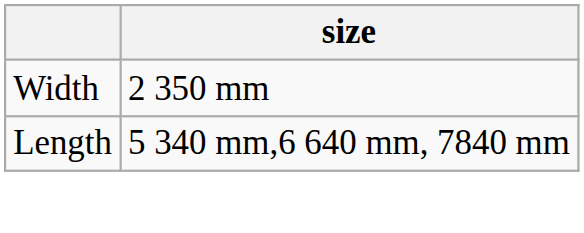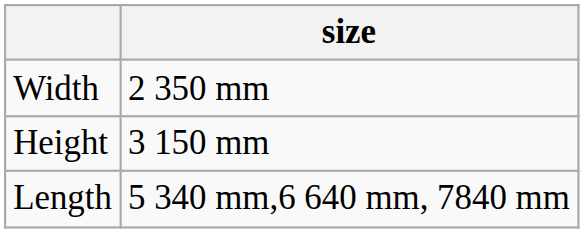 <table class="wikitable">
 <tr>
 <th></th>
 <th>size</th>
 </tr>
 <tr>
 <td>Width</td>
 <td>2 350 mm</td>
 </tr>
 <tr>
+<td>Height</td>
+<td>3 150 mm</td>
+</tr>
+<tr>
 <td>Length</td>
 <td>5 340 mm,6 640 mm, 7840 mm</td>
 </tr>
 </table>
